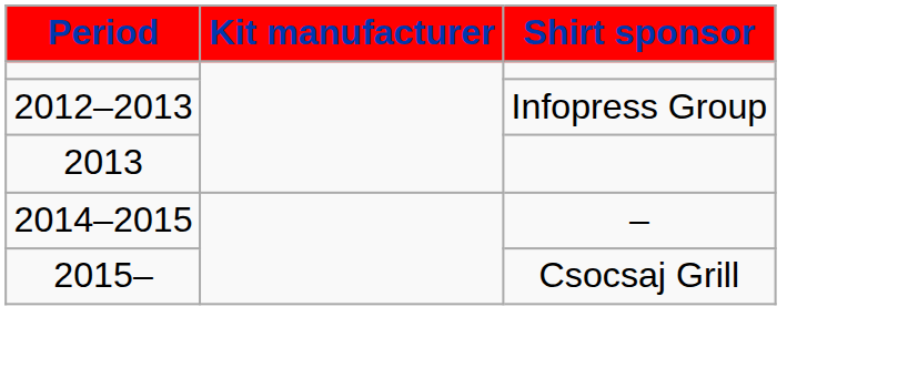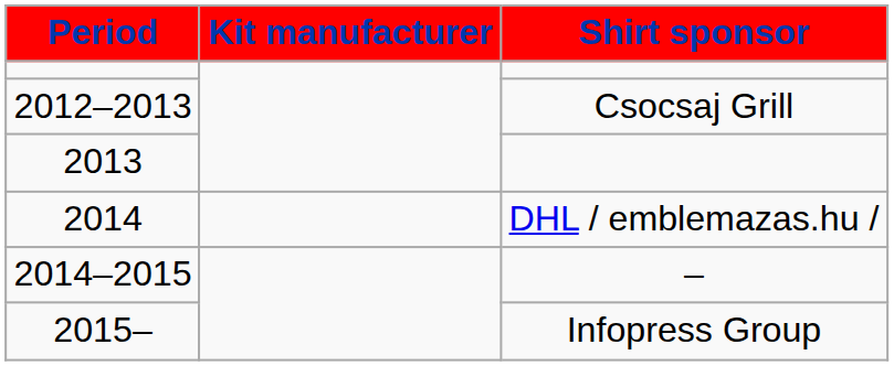 <table class="wikitable" style="text-align:center; margin-left:1em">
 <tr>
 <th style="color:#0038af; background:red">Period</th>
 <th style="color:#0038af; background:red">Kit manufacturer</th>
 <th style="color:#0038af; background:red">Shirt sponsor</th>
 </tr>
 <tr>
 <td></td>
 <td rowspan=3> </td>
 <td></td>
 </tr>
 <tr>
 <td>2012–2013</td>
-<td>Infopress Group</td>
+<td>Csocsaj Grill</td>
 </tr>
 <tr>
 <td>2013</td>
 <td></td>
+</tr>
+<tr>
+<td>2014</td>
+<td></td>
+<td><a href='#'>DHL</a> / emblemazas.hu /</td>
 </tr>
 <tr>
 <td>2014–2015</td>
 <td rowspan=2> </td>
 <td>–</td>
 </tr>
 <tr>
 <td>2015–</td>
-<td>Csocsaj Grill</td>
+<td>Infopress Group</td>
 </tr>
 </table>
